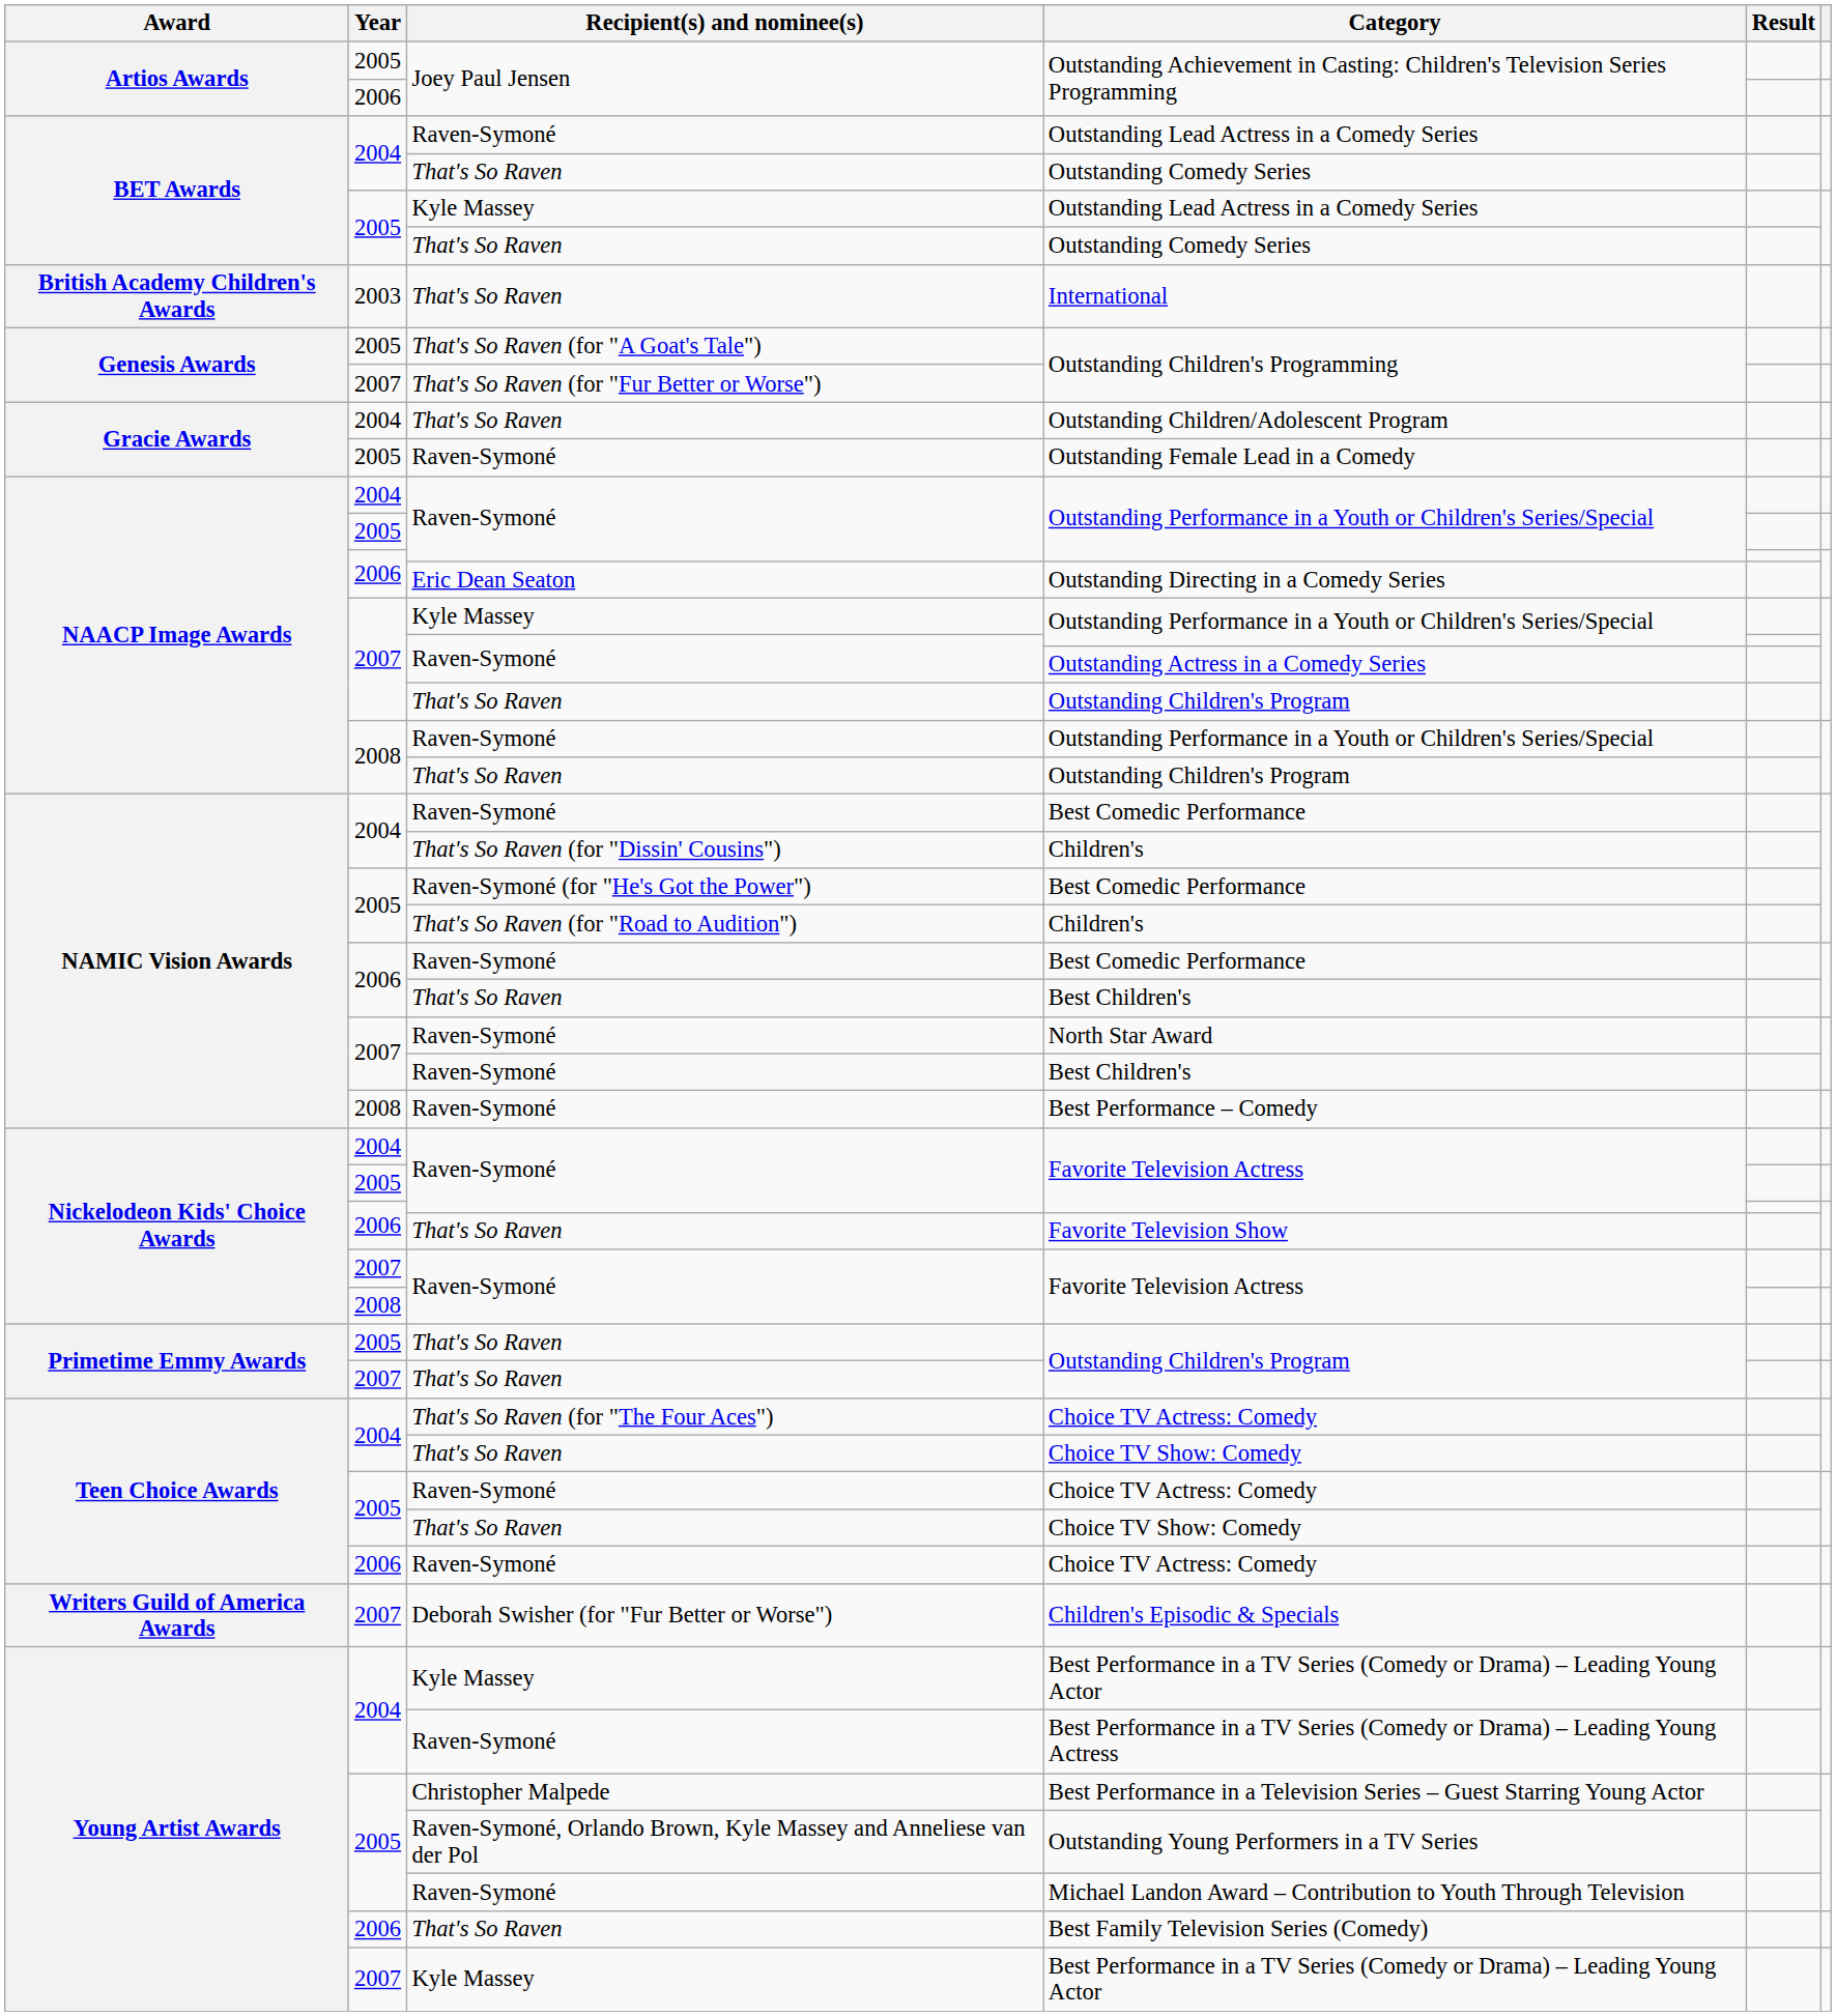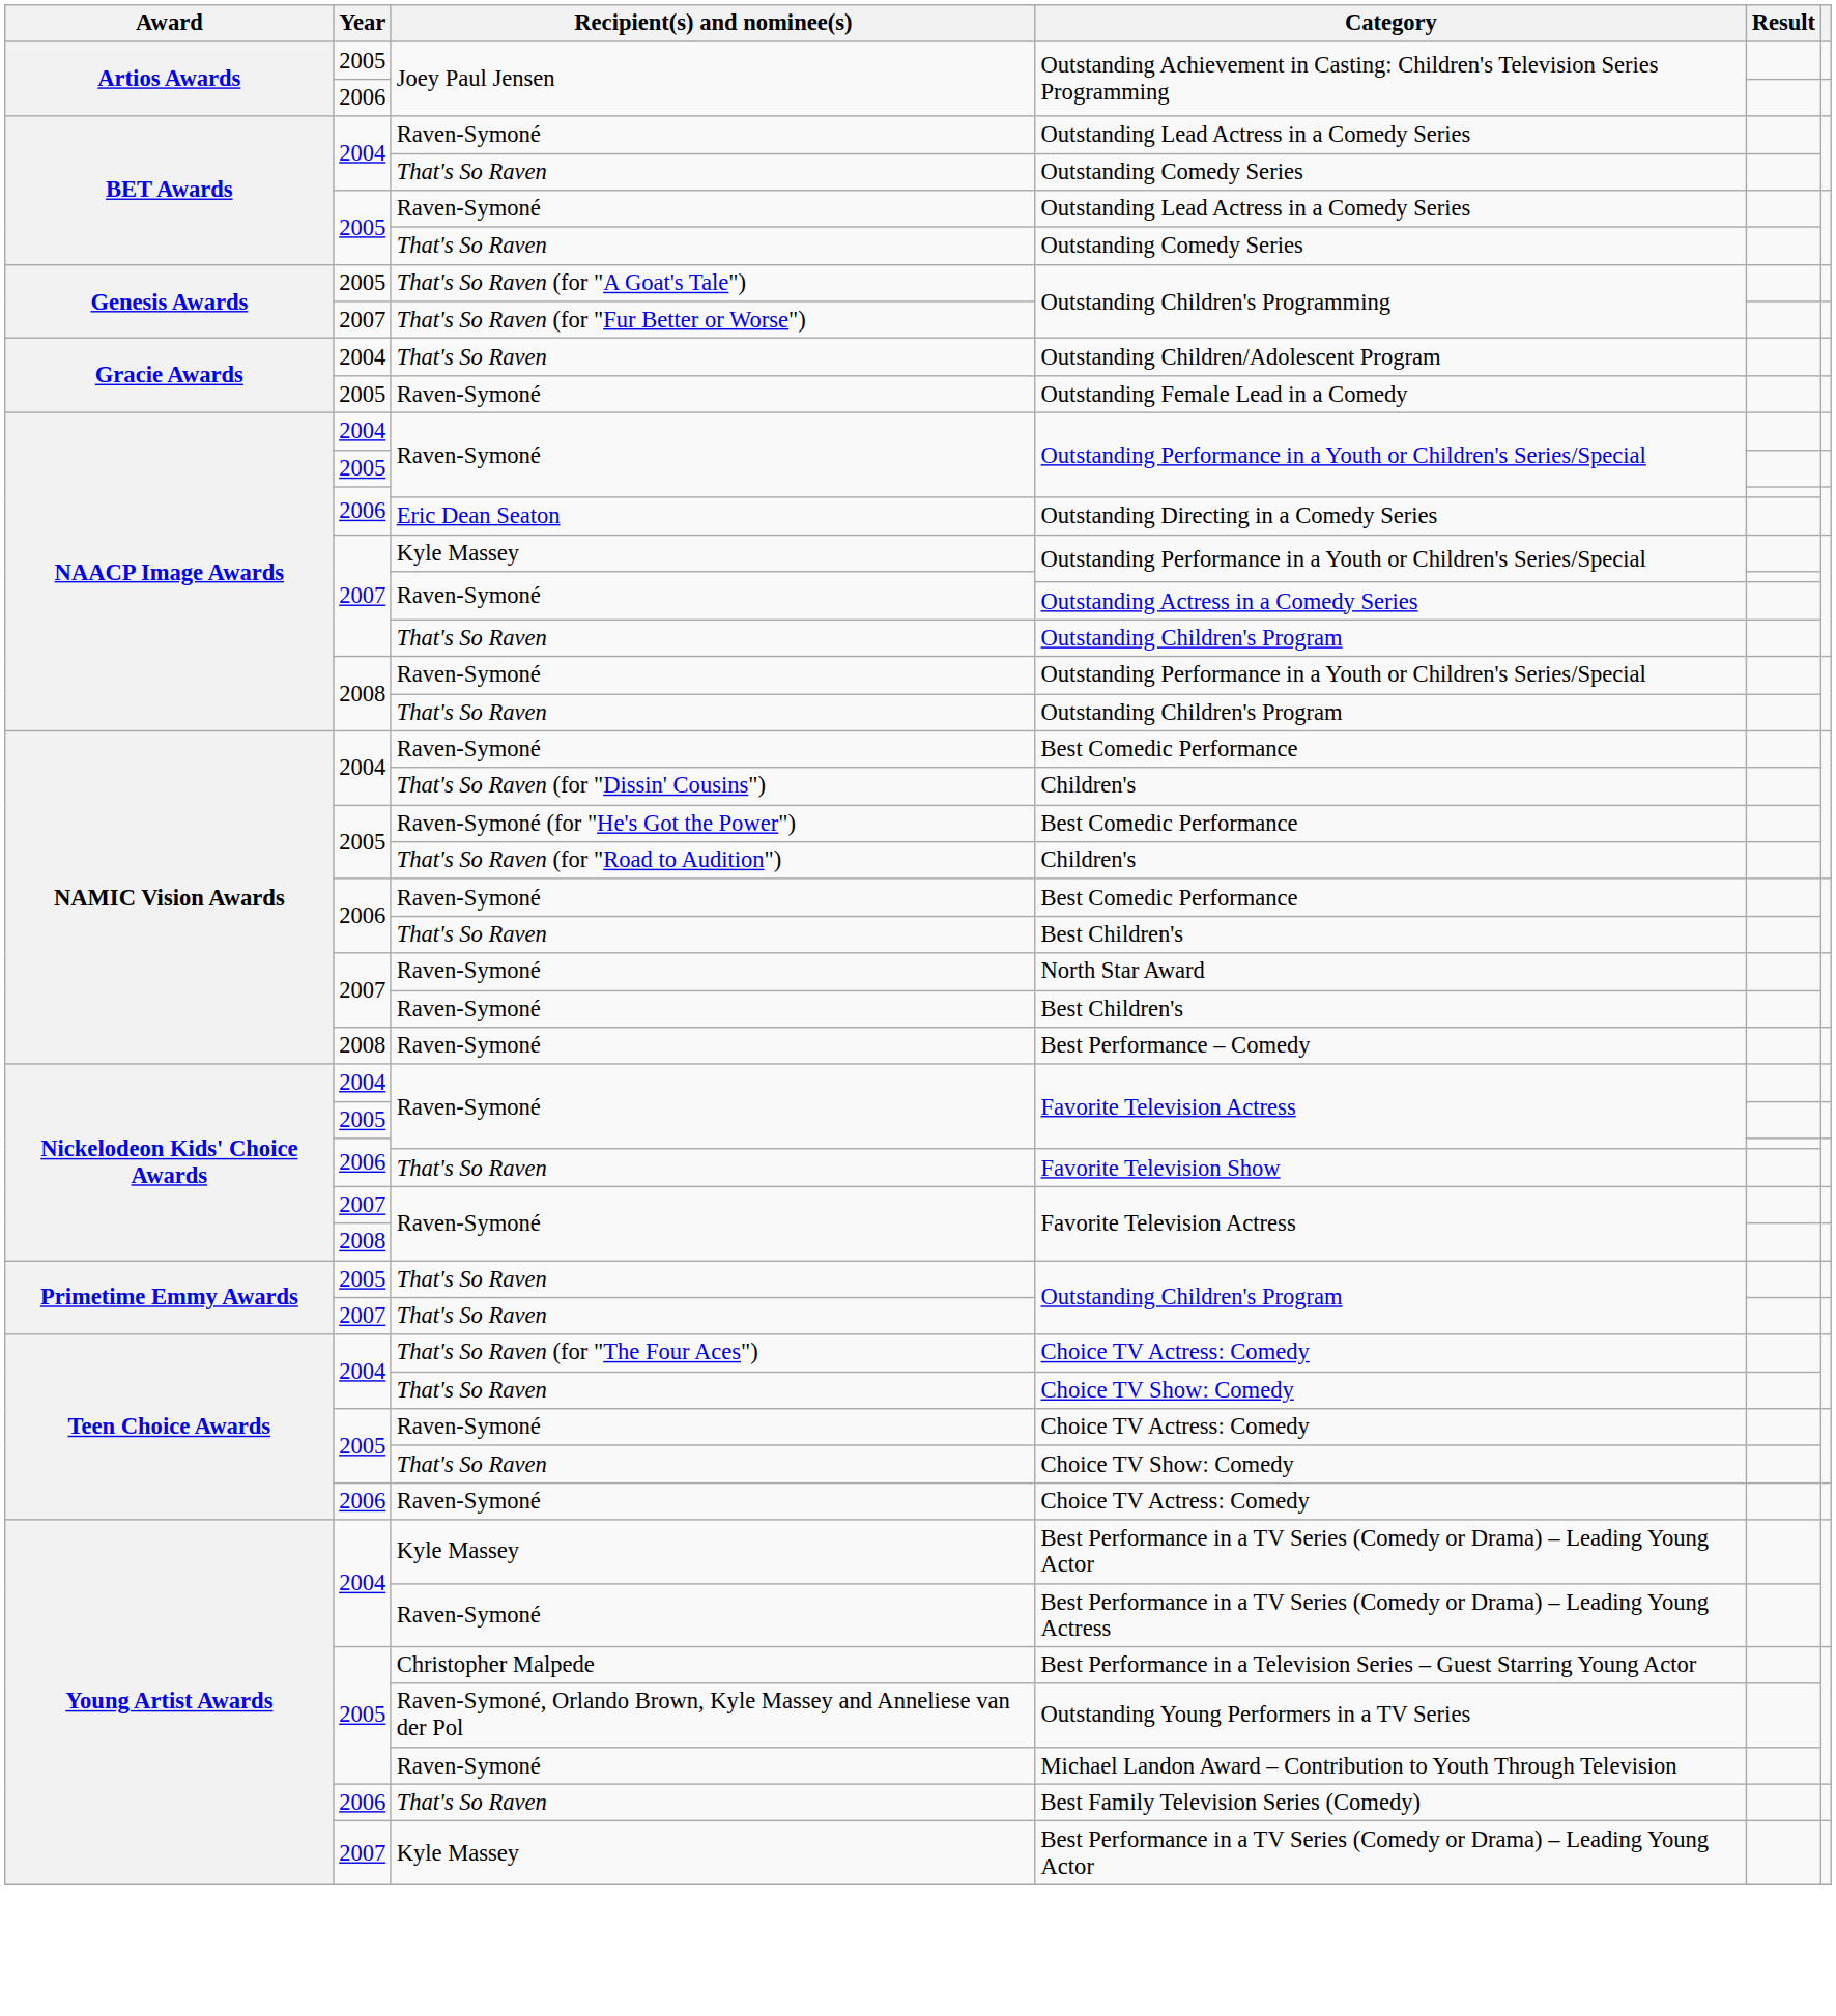 <table class="wikitable plainrowheaders sortable mw-collapsible"; style="width:99%;">
 <tr style="background:#ccc; text-align:center;">
 <th scope="col">Award</th>
 <th scope="col">Year</th>
 <th scope="col">Recipient(s) and nominee(s)</th>
 <th scope="col">Category</th>
 <th scope="col">Result</th>
 <th scope="col" class="unsortable"></th>
 </tr>
 <tr>
 <th scope="row" rowspan="2"><a href='#'>Artios Awards</a></th>
 <td>2005</td>
 <td data-sort-value="Paul Jensen, Joey" rowspan="2">Joey Paul Jensen</td>
 <td rowspan="2">Outstanding Achievement in Casting: Children's Television Series Programming</td>
 <td></td>
 <td style="text-align:center;"></td>
 </tr>
 <tr>
 <td>2006</td>
 <td></td>
 <td style="text-align:center;"></td>
 </tr>
 <tr>
 <th scope="row" rowspan="4"><a href='#'>BET Awards</a></th>
 <td rowspan="2"><a href='#'>2004</a></td>
 <td data-sort-value="Raven-Symoné">Raven-Symoné</td>
 <td>Outstanding Lead Actress in a Comedy Series</td>
 <td></td>
 <td style="text-align:center;" rowspan="2"></td>
 </tr>
 <tr>
 <td data-sort-value="That's So Raven"><em>That's So Raven</em></td>
 <td>Outstanding Comedy Series</td>
 <td></td>
 </tr>
 <tr>
 <td rowspan="2"><a href='#'>2005</a></td>
-<td data-sort-value="Massey, Kyle">Kyle Massey</td>
+<td data-sort-value="Raven-Symoné">Raven-Symoné</td>
 <td>Outstanding Lead Actress in a Comedy Series</td>
 <td></td>
 <td style="text-align:center;" rowspan="2"></td>
 </tr>
 <tr>
 <td data-sort-value="That's So Raven"><em>That's So Raven</em></td>
 <td>Outstanding Comedy Series</td>
 <td></td>
-</tr>
-<tr>
-<th scope="row"><a href='#'>British Academy Children's Awards</a></th>
-<td>2003</td>
-<td data-sort-value="That's So Raven"><em>That's So Raven</em></td>
-<td><a href='#'>International</a></td>
-<td></td>
-<td style="text-align:center;"></td>
 </tr>
 <tr>
 <th scope="row" rowspan="2"><a href='#'>Genesis Awards</a></th>
 <td>2005</td>
 <td data-sort-value="That's So Raven"><em>That's So Raven</em> (for "<a href='#'>A Goat's Tale</a>")</td>
 <td rowspan="2">Outstanding Children's Programming</td>
 <td></td>
 <td style="text-align:center;"></td>
 </tr>
 <tr>
 <td>2007</td>
 <td data-sort-value="That's So Raven"><em>That's So Raven</em> (for "<a href='#'>Fur Better or Worse</a>")</td>
 <td></td>
 <td style="text-align:center;"></td>
 </tr>
 <tr>
 <th scope="row" rowspan="2"><a href='#'>Gracie Awards</a></th>
 <td>2004</td>
 <td data-sort-value="That's So Raven"><em>That's So Raven</em></td>
 <td>Outstanding Children/Adolescent Program</td>
 <td></td>
 <td style="text-align:center;"></td>
 </tr>
 <tr>
 <td>2005</td>
 <td data-sort-value="Raven-Symoné">Raven-Symoné</td>
 <td>Outstanding Female Lead in a Comedy</td>
 <td></td>
 <td style="text-align:center;"></td>
 </tr>
 <tr>
 <th scope="row" rowspan="10"><a href='#'>NAACP Image Awards</a></th>
 <td><a href='#'>2004</a></td>
 <td data-sort-value="Raven-Symoné" rowspan="3">Raven-Symoné</td>
 <td rowspan="3"><a href='#'>Outstanding Performance in a Youth or Children's Series/Special</a></td>
 <td></td>
 <td style="text-align:center;"></td>
 </tr>
 <tr>
 <td><a href='#'>2005</a></td>
 <td></td>
 <td style="text-align:center;"></td>
 </tr>
 <tr>
 <td rowspan="2"><a href='#'>2006</a></td>
 <td></td>
 <td style="text-align:center;" rowspan="2"></td>
 </tr>
 <tr>
 <td data-sort-value="Seaton, Eric Dean"><a href='#'>Eric Dean Seaton</a></td>
 <td>Outstanding Directing in a Comedy Series</td>
 <td></td>
 </tr>
 <tr>
 <td rowspan="4"><a href='#'>2007</a></td>
 <td data-sort-value="Massey, Kyle">Kyle Massey</td>
 <td rowspan="2">Outstanding Performance in a Youth or Children's Series/Special</td>
 <td></td>
 <td style="text-align:center;" rowspan="4"></td>
 </tr>
 <tr>
 <td data-sort-value="Raven-Symoné" rowspan="2">Raven-Symoné</td>
 <td></td>
 </tr>
 <tr>
 <td><a href='#'>Outstanding Actress in a Comedy Series</a></td>
 <td></td>
 </tr>
 <tr>
 <td data-sort-value="That's So Raven"><em>That's So Raven</em></td>
 <td><a href='#'>Outstanding Children's Program</a></td>
 <td></td>
 </tr>
 <tr>
 <td rowspan="2">2008</td>
 <td data-sort-value="Raven-Symoné">Raven-Symoné</td>
 <td>Outstanding Performance in a Youth or Children's Series/Special</td>
 <td></td>
 <td style="text-align:center;" rowspan="2"></td>
 </tr>
 <tr>
 <td data-sort-value="That's So Raven"><em>That's So Raven</em></td>
 <td>Outstanding Children's Program</td>
 <td></td>
 </tr>
 <tr>
 <th scope="row" rowspan="9">NAMIC Vision Awards</th>
 <td rowspan="2">2004</td>
 <td data-sort-value="Raven-Symoné">Raven-Symoné</td>
 <td>Best Comedic Performance</td>
 <td></td>
 <td style="text-align:center;" rowspan="4"></td>
 </tr>
 <tr>
 <td data-sort-value="That's So Raven"><em>That's So Raven</em> (for "<a href='#'>Dissin' Cousins</a>")</td>
 <td>Children's</td>
 <td></td>
 </tr>
 <tr>
 <td rowspan="2">2005</td>
 <td data-sort-value="Raven-Symoné">Raven-Symoné (for "<a href='#'>He's Got the Power</a>")</td>
 <td>Best Comedic Performance</td>
 <td></td>
 </tr>
 <tr>
 <td data-sort-value="That's So Raven"><em>That's So Raven</em> (for "<a href='#'>Road to Audition</a>")</td>
 <td>Children's</td>
 <td></td>
 </tr>
 <tr>
 <td rowspan="2">2006</td>
 <td data-sort-value="Raven-Symoné">Raven-Symoné</td>
 <td>Best Comedic Performance</td>
 <td></td>
 <td style="text-align:center;" rowspan="2"></td>
 </tr>
 <tr>
 <td data-sort-value="That's So Raven"><em>That's So Raven</em></td>
 <td>Best Children's</td>
 <td></td>
 </tr>
 <tr>
 <td rowspan="2">2007</td>
 <td data-sort-value="Raven-Symoné">Raven-Symoné</td>
 <td>North Star Award</td>
 <td></td>
 <td style="text-align:center;" rowspan="2"></td>
 </tr>
 <tr>
 <td data-sort-value="Raven-Symoné">Raven-Symoné</td>
 <td>Best Children's</td>
 <td></td>
 </tr>
 <tr>
 <td>2008</td>
 <td data-sort-value="Raven-Symoné">Raven-Symoné</td>
 <td>Best Performance – Comedy</td>
 <td></td>
 <td style="text-align:center;"></td>
 </tr>
 <tr>
 <th scope="row" rowspan="6"><a href='#'>Nickelodeon Kids' Choice Awards</a></th>
 <td><a href='#'>2004</a></td>
 <td data-sort-value="Raven-Symoné" rowspan="3">Raven-Symoné</td>
 <td rowspan="3"><a href='#'>Favorite Television Actress</a></td>
 <td></td>
 <td style="text-align:center;"></td>
 </tr>
 <tr>
 <td><a href='#'>2005</a></td>
 <td></td>
 <td style="text-align:center;"></td>
 </tr>
 <tr>
 <td rowspan="2"><a href='#'>2006</a></td>
 <td></td>
 <td style="text-align:center;" rowspan="2"></td>
 </tr>
 <tr>
 <td data-sort-value="That's So Raven"><em>That's So Raven</em></td>
 <td><a href='#'>Favorite Television Show</a></td>
 <td></td>
 </tr>
 <tr>
 <td><a href='#'>2007</a></td>
 <td data-sort-value="Raven-Symoné" rowspan="2">Raven-Symoné</td>
 <td rowspan="2">Favorite Television Actress</td>
 <td></td>
 <td style="text-align:center;"></td>
 </tr>
 <tr>
 <td><a href='#'>2008</a></td>
 <td></td>
 <td style="text-align:center;"></td>
 </tr>
 <tr>
 <th scope="row" rowspan="2"><a href='#'>Primetime Emmy Awards</a></th>
 <td><a href='#'>2005</a></td>
 <td data-sort-value="That's So Raven"><em>That's So Raven</em></td>
 <td rowspan="2"><a href='#'>Outstanding Children's Program</a></td>
 <td></td>
 <td style="text-align:center;"></td>
 </tr>
 <tr>
 <td><a href='#'>2007</a></td>
 <td data-sort-value="That's So Raven"><em>That's So Raven</em></td>
 <td></td>
 <td style="text-align:center;"></td>
 </tr>
 <tr>
 <th scope="row" rowspan="5"><a href='#'>Teen Choice Awards</a></th>
 <td rowspan="2"><a href='#'>2004</a></td>
 <td data-sort-value="That's So Raven"><em>That's So Raven</em> (for "<a href='#'>The Four Aces</a>")</td>
 <td><a href='#'>Choice TV Actress: Comedy</a></td>
 <td></td>
 <td style="text-align:center;" rowspan="2"></td>
 </tr>
 <tr>
 <td data-sort-value="That's So Raven"><em>That's So Raven</em></td>
 <td><a href='#'>Choice TV Show: Comedy</a></td>
 <td></td>
 </tr>
 <tr>
 <td rowspan="2"><a href='#'>2005</a></td>
 <td data-sort-value="Raven-Symoné">Raven-Symoné</td>
 <td>Choice TV Actress: Comedy</td>
 <td></td>
 <td style="text-align:center;" rowspan="2"></td>
 </tr>
 <tr>
 <td data-sort-value="That's So Raven"><em>That's So Raven</em></td>
 <td>Choice TV Show: Comedy</td>
 <td></td>
 </tr>
 <tr>
 <td><a href='#'>2006</a></td>
 <td data-sort-value="Raven-Symoné">Raven-Symoné</td>
 <td>Choice TV Actress: Comedy</td>
 <td></td>
 <td style="text-align:center;"></td>
 </tr>
 <tr>
-<th scope="row"><a href='#'>Writers Guild of America Awards</a></th>
-<td><a href='#'>2007</a></td>
-<td data-sort-value="Swisher, Deborah">Deborah Swisher (for "Fur Better or Worse")</td>
-<td><a href='#'>Children's Episodic & Specials</a></td>
-<td></td>
-<td style="text-align:center;"></td>
-</tr>
-<tr>
 <th scope="row" rowspan="7"><a href='#'>Young Artist Awards</a></th>
 <td rowspan="2"><a href='#'>2004</a></td>
 <td data-sort-value="Massey, Kyle">Kyle Massey</td>
 <td>Best Performance in a TV Series (Comedy or Drama) – Leading Young Actor</td>
 <td></td>
 <td style="text-align:center;" rowspan="2"></td>
 </tr>
 <tr>
 <td data-sort-value="Raven-Symoné">Raven-Symoné</td>
 <td>Best Performance in a TV Series (Comedy or Drama) – Leading Young Actress</td>
 <td></td>
 </tr>
 <tr>
 <td rowspan="3"><a href='#'>2005</a></td>
 <td data-sort-value="Malpede, Christopher">Christopher Malpede</td>
 <td>Best Performance in a Television Series – Guest Starring Young Actor</td>
 <td></td>
 <td style="text-align:center;" rowspan="3"></td>
 </tr>
 <tr>
 <td data-sort-value="Raven-Symoné">Raven-Symoné, Orlando Brown, Kyle Massey and Anneliese van der Pol</td>
 <td>Outstanding Young Performers in a TV Series</td>
 <td></td>
 </tr>
 <tr>
 <td data-sort-value="Raven-Symoné">Raven-Symoné</td>
 <td>Michael Landon Award – Contribution to Youth Through Television</td>
 <td></td>
 </tr>
 <tr>
 <td><a href='#'>2006</a></td>
 <td data-sort-value="That's So Raven"><em>That's So Raven</em></td>
 <td>Best Family Television Series (Comedy)</td>
 <td></td>
 <td style="text-align:center;"></td>
 </tr>
 <tr>
 <td><a href='#'>2007</a></td>
 <td data-sort-value="Massey, Kyle">Kyle Massey</td>
 <td>Best Performance in a TV Series (Comedy or Drama) – Leading Young Actor</td>
 <td></td>
 <td style="text-align:center;"></td>
 </tr>
 <tr>
 </tr>
 </table>
